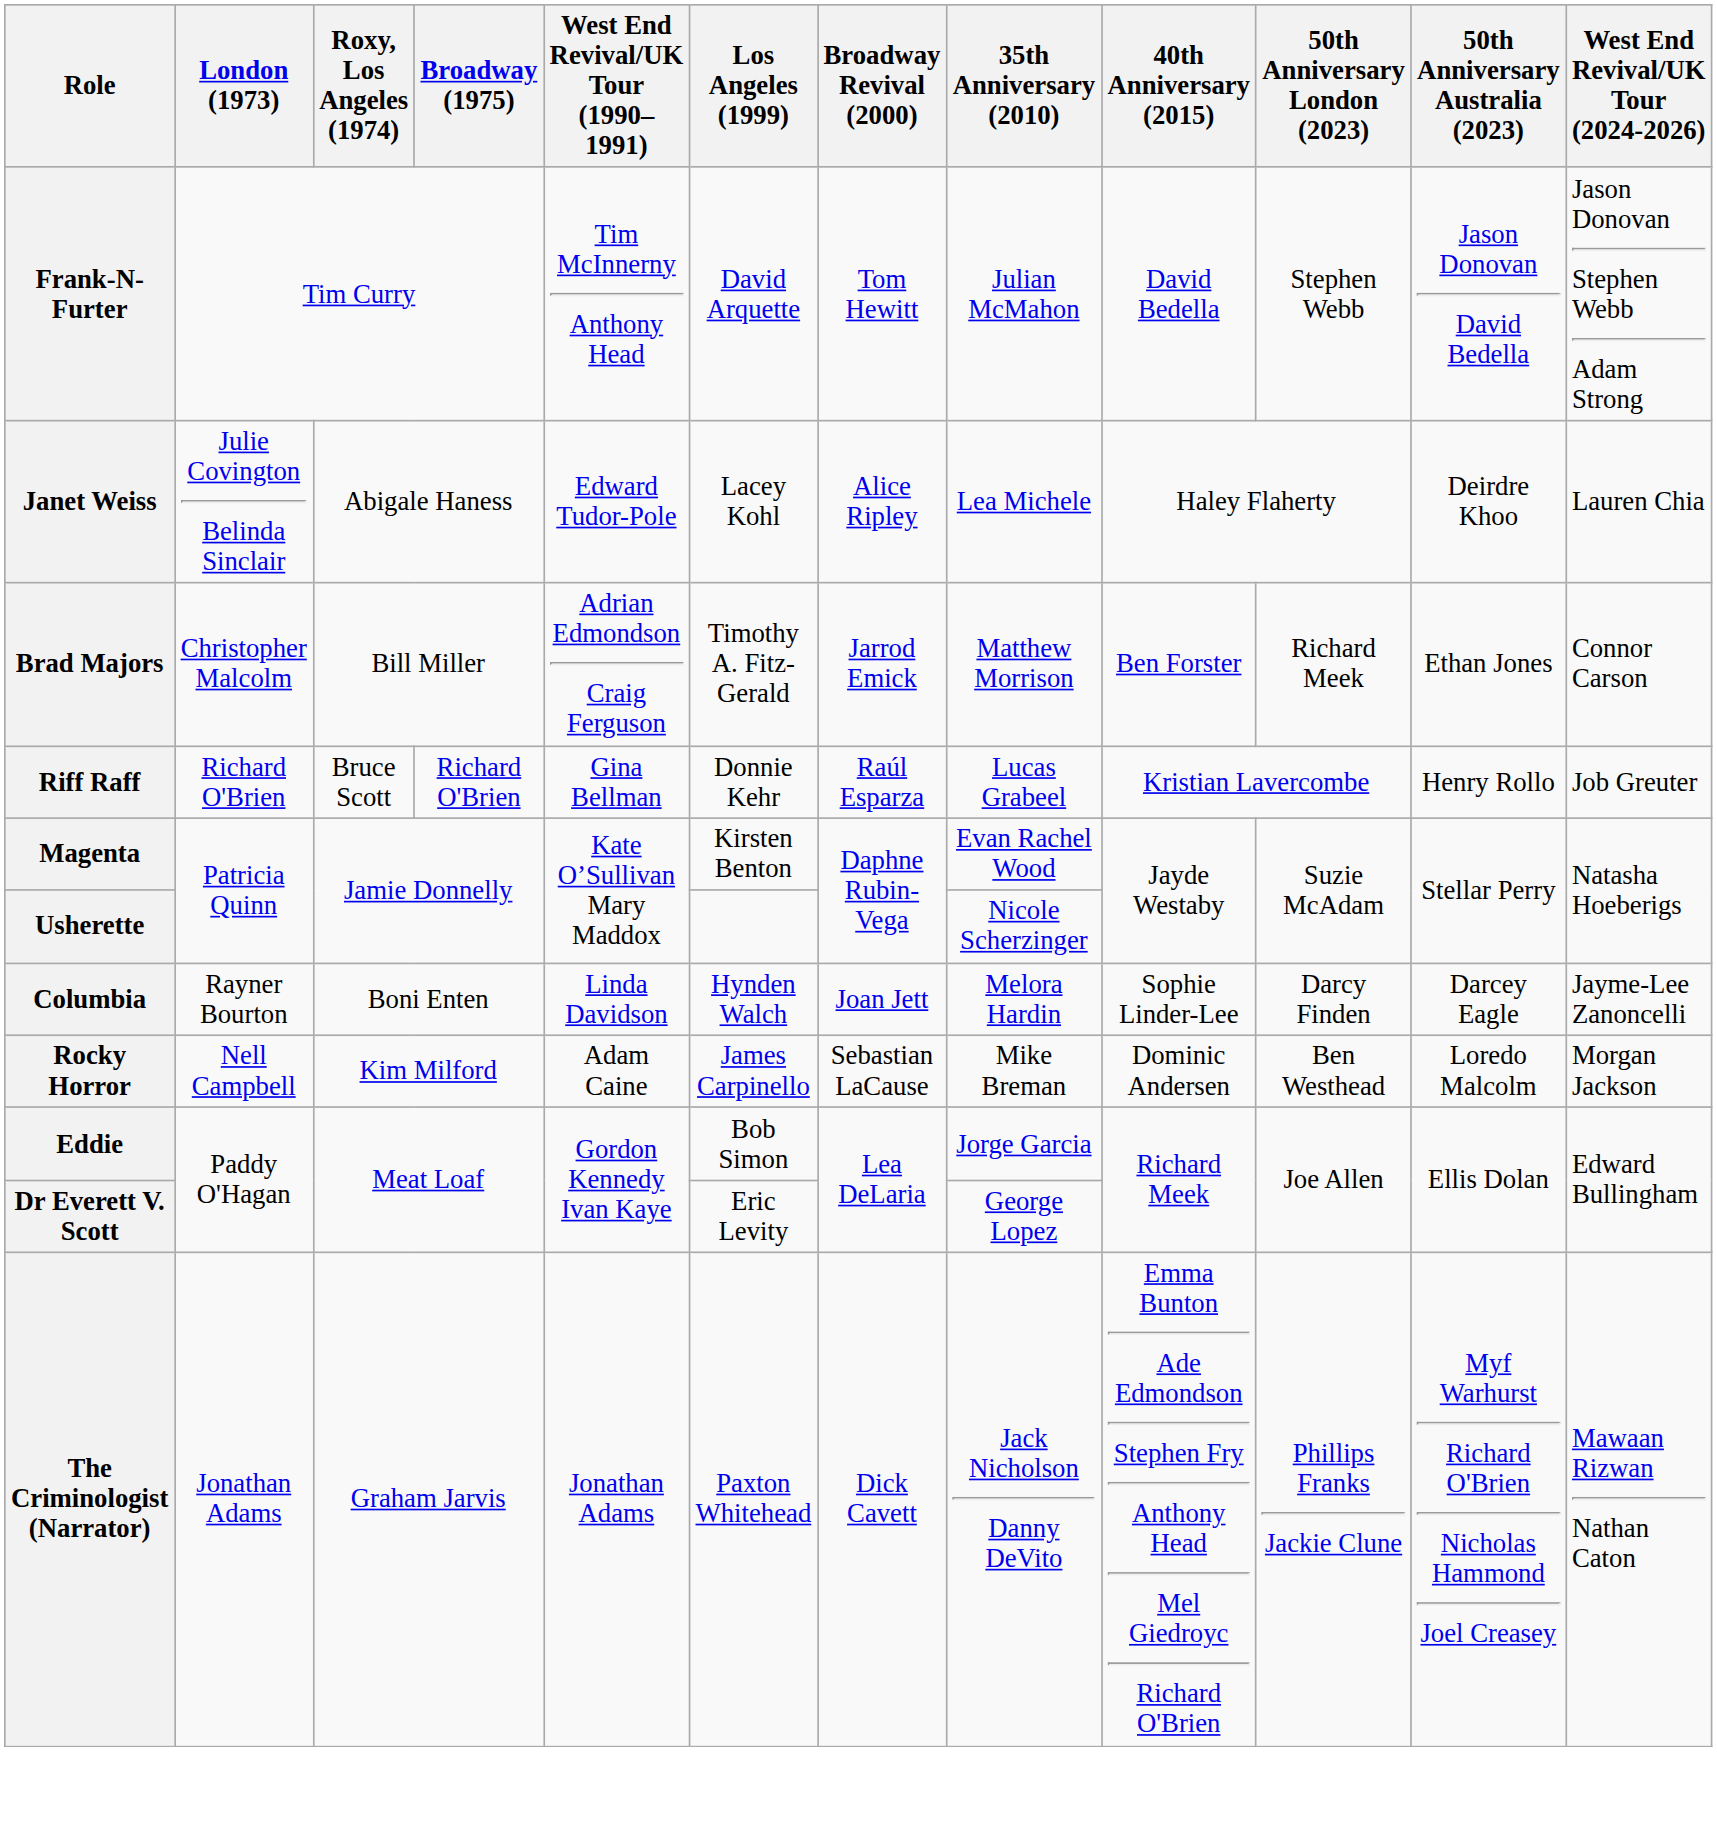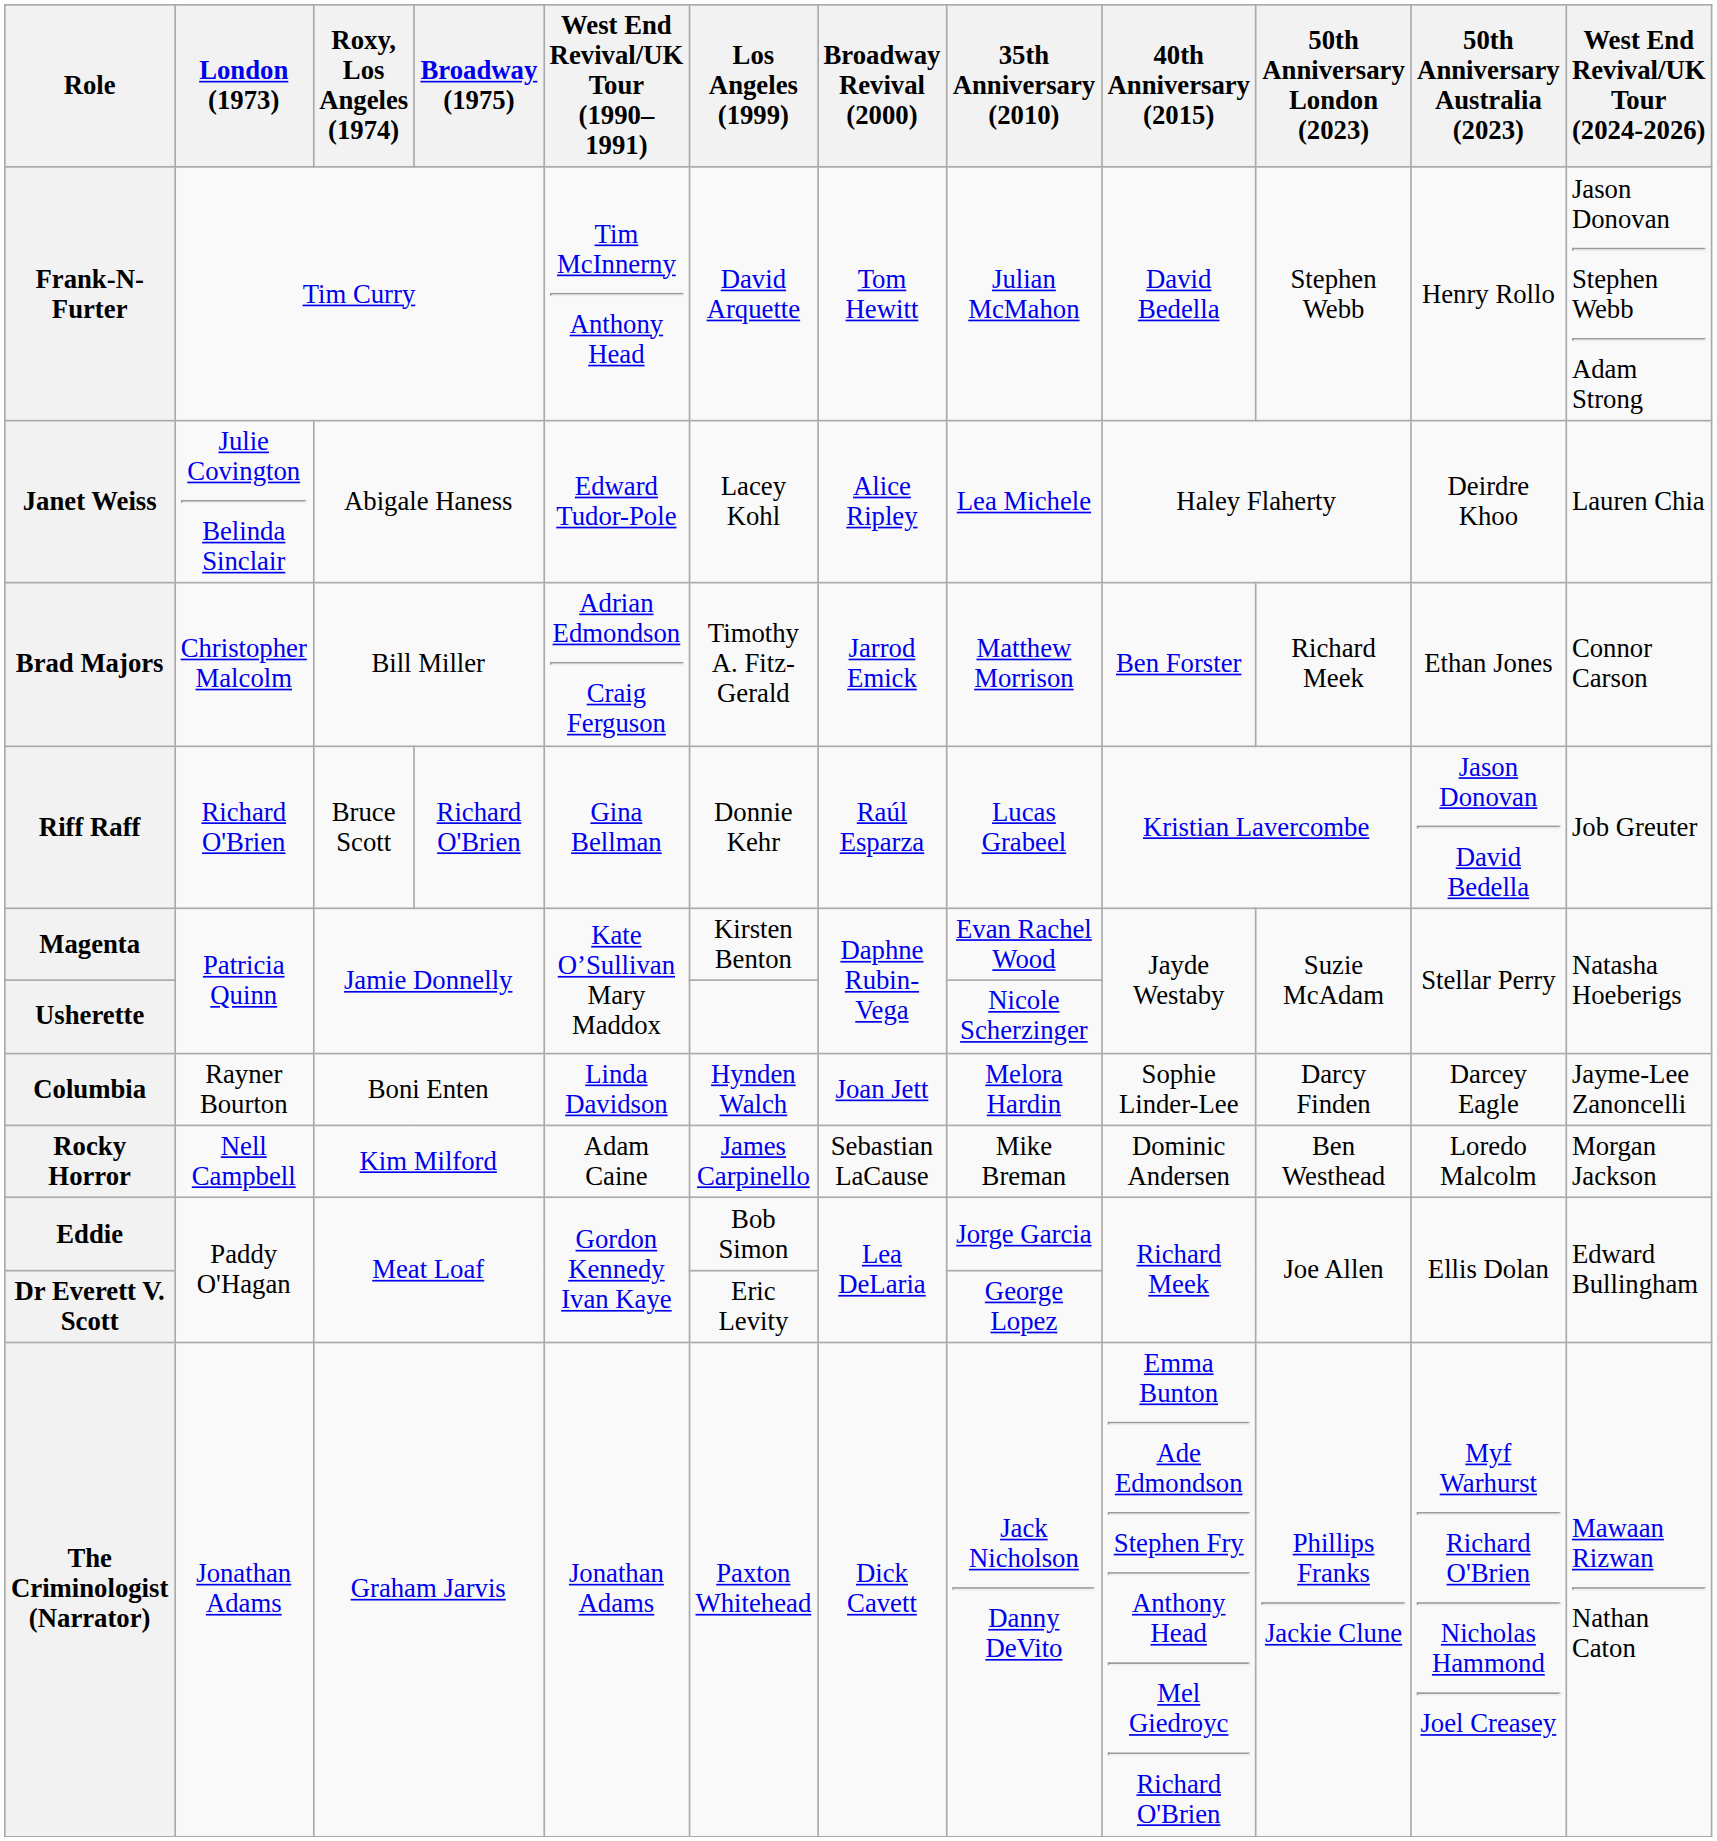 <table class="wikitable" style="width:100%;">
 <tr>
 <th>Role</th>
 <th><a href='#'>London</a> (1973)</th>
 <th>Roxy, Los Angeles (1974)</th>
 <th><a href='#'>Broadway</a> (1975)</th>
 <th>West End Revival/UK Tour (1990–1991)</th>
 <th>Los Angeles (1999)</th>
 <th>Broadway Revival (2000)</th>
 <th>35th Anniversary (2010)</th>
 <th>40th Anniversary (2015)</th>
 <th>50th Anniversary London (2023)</th>
 <th>50th Anniversary Australia (2023)</th>
 <th>West End Revival/UK Tour<br>(2024-2026)</th>
 </tr>
 <tr>
 <th>Frank-N-Furter</th>
 <td colspan="3" align="center"><a href='#'>Tim Curry</a></td>
 <td align="center"><a href='#'>Tim McInnerny</a><hr><a href='#'>Anthony Head</a></td>
 <td align="center"><a href='#'>David Arquette</a></td>
 <td align="center"><a href='#'>Tom Hewitt</a></td>
 <td align="center"><a href='#'>Julian McMahon</a></td>
 <td align="center"><a href='#'>David Bedella</a></td>
 <td align="center">Stephen Webb</td>
-<td align="center"><a href='#'>Jason Donovan</a><hr><a href='#'>David Bedella</a></td>
+<td align="center">Henry Rollo</td>
 <td>Jason Donovan<hr>Stephen Webb <hr>Adam Strong</td>
 </tr>
 <tr>
 <th>Janet Weiss</th>
 <td align="center"><a href='#'>Julie Covington</a><hr><a href='#'>Belinda Sinclair</a></td>
 <td colspan="2" align="center">Abigale Haness</td>
 <td align="center"><a href='#'>Edward Tudor-Pole</a></td>
 <td align="center">Lacey Kohl</td>
 <td align="center"><a href='#'>Alice Ripley</a></td>
 <td align="center"><a href='#'>Lea Michele</a></td>
 <td colspan="2" align="center">Haley Flaherty</td>
 <td align="center">Deirdre Khoo</td>
 <td>Lauren Chia</td>
 </tr>
 <tr>
 <th>Brad Majors</th>
 <td align="center"><a href='#'>Christopher Malcolm</a></td>
 <td colspan="2" align="center">Bill Miller</td>
 <td align="center"><a href='#'>Adrian Edmondson</a><hr><a href='#'>Craig Ferguson</a></td>
 <td align="center">Timothy A. Fitz-Gerald</td>
 <td align="center"><a href='#'>Jarrod Emick</a></td>
 <td align="center"><a href='#'>Matthew Morrison</a></td>
 <td align="center"><a href='#'>Ben Forster</a></td>
 <td align="center">Richard Meek</td>
 <td align="center">Ethan Jones</td>
 <td>Connor Carson</td>
 </tr>
 <tr>
 <th>Riff Raff</th>
 <td align="center"><a href='#'>Richard O'Brien</a></td>
 <td align="center">Bruce Scott</td>
 <td align="center"><a href='#'>Richard O'Brien</a></td>
 <td align="center"><a href='#'>Gina Bellman</a></td>
 <td align="center">Donnie Kehr</td>
 <td align="center"><a href='#'>Raúl Esparza</a></td>
 <td align="center"><a href='#'>Lucas Grabeel</a></td>
 <td colspan="2" align="center"><a href='#'>Kristian Lavercombe</a></td>
-<td align="center">Henry Rollo</td>
+<td align="center"><a href='#'>Jason Donovan</a><hr><a href='#'>David Bedella</a></td>
 <td>Job Greuter</td>
 </tr>
 <tr>
 <th>Magenta</th>
 <td align="center" rowspan="2"><a href='#'>Patricia Quinn</a></td>
 <td colspan="2" align="center" rowspan="2"><a href='#'>Jamie Donnelly</a></td>
 <td align="center" rowspan="2"><a href='#'>Kate O’Sullivan</a><br>Mary Maddox</td>
 <td align="center">Kirsten Benton</td>
 <td align="center" rowspan="2"><a href='#'>Daphne Rubin-Vega</a></td>
 <td align="center"><a href='#'>Evan Rachel Wood</a></td>
 <td align="center" rowspan="2">Jayde Westaby</td>
 <td align="center" rowspan="2">Suzie McAdam</td>
 <td align="center" rowspan="2">Stellar Perry</td>
 <td rowspan="2">Natasha Hoeberigs</td>
 </tr>
 <tr>
 <th>Usherette</th>
 <td></td>
 <td align="center"><a href='#'>Nicole Scherzinger</a></td>
 </tr>
 <tr>
 <th>Columbia</th>
 <td align="center">Rayner Bourton</td>
 <td colspan="2" align="center">Boni Enten</td>
 <td align="center"><a href='#'>Linda Davidson</a></td>
 <td align="center"><a href='#'>Hynden Walch</a></td>
 <td align="center"><a href='#'>Joan Jett</a></td>
 <td align="center"><a href='#'>Melora Hardin</a></td>
 <td align="center">Sophie Linder-Lee</td>
 <td align="center">Darcy Finden</td>
 <td align="center">Darcey Eagle</td>
 <td>Jayme-Lee Zanoncelli</td>
 </tr>
 <tr>
 <th>Rocky Horror</th>
 <td align="center"><a href='#'>Nell Campbell</a></td>
 <td colspan="2" align="center"><a href='#'>Kim Milford</a></td>
 <td align="center">Adam Caine</td>
 <td align="center"><a href='#'>James Carpinello</a></td>
 <td align="center">Sebastian LaCause</td>
 <td align="center">Mike Breman</td>
 <td align="center">Dominic Andersen</td>
 <td align="center">Ben Westhead</td>
 <td align="center">Loredo Malcolm</td>
 <td>Morgan Jackson</td>
 </tr>
 <tr>
 <th>Eddie</th>
 <td align="center" rowspan="2">Paddy O'Hagan</td>
 <td colspan="2" align="center" rowspan="2"><a href='#'>Meat Loaf</a></td>
 <td align="center" rowspan="2"><a href='#'>Gordon Kennedy</a><br><a href='#'>Ivan Kaye</a></td>
 <td align="center">Bob Simon</td>
 <td align="center" rowspan="2"><a href='#'>Lea DeLaria</a></td>
 <td align="center"><a href='#'>Jorge Garcia</a></td>
 <td align="center" rowspan="2"><a href='#'>Richard Meek</a></td>
 <td align="center" rowspan="2">Joe Allen</td>
 <td align="center" rowspan="2">Ellis Dolan</td>
 <td rowspan="2">Edward Bullingham</td>
 </tr>
 <tr>
 <th>Dr Everett V. Scott</th>
 <td align="center">Eric Levity</td>
 <td align="center"><a href='#'>George Lopez</a></td>
 </tr>
 <tr>
 <th>The Criminologist (Narrator)</th>
 <td align="center"><a href='#'>Jonathan Adams</a></td>
 <td colspan="2" align="center"><a href='#'>Graham Jarvis</a></td>
 <td align="center"><a href='#'>Jonathan Adams</a></td>
 <td align="center"><a href='#'>Paxton Whitehead</a></td>
 <td align="center"><a href='#'>Dick Cavett</a></td>
 <td align="center"><a href='#'>Jack Nicholson</a><hr><a href='#'>Danny DeVito</a></td>
 <td align="center"><a href='#'>Emma Bunton</a><hr><a href='#'>Ade Edmondson</a><hr><a href='#'>Stephen Fry</a><hr><a href='#'>Anthony Head</a><hr><a href='#'>Mel Giedroyc</a><hr><a href='#'>Richard O'Brien</a></td>
 <td align="center"><a href='#'>Phillips Franks</a><hr><a href='#'>Jackie Clune</a></td>
 <td align="center"><a href='#'>Myf Warhurst</a><hr><a href='#'>Richard O'Brien</a><hr><a href='#'>Nicholas Hammond</a><hr><a href='#'>Joel Creasey</a></td>
 <td><a href='#'>Mawaan Rizwan</a><hr>Nathan Caton</td>
 </tr>
 </table>
